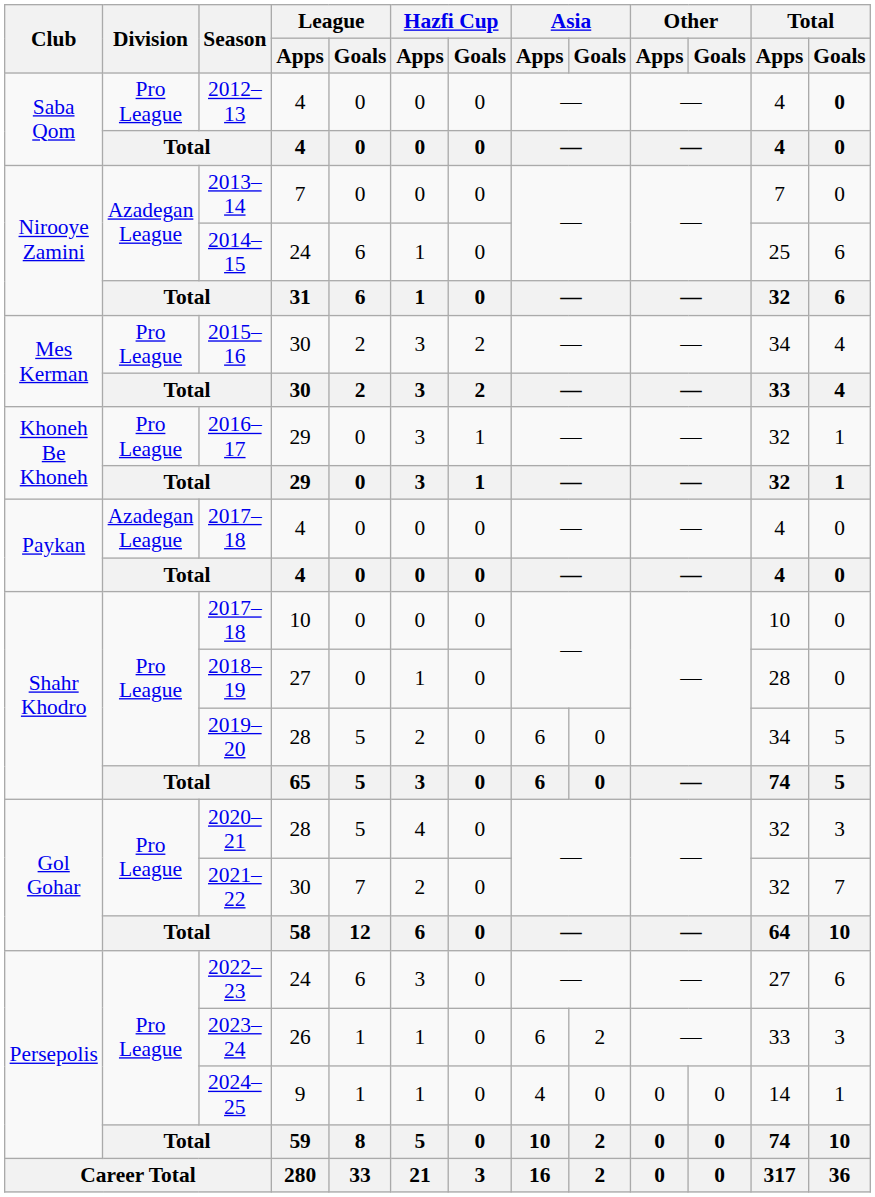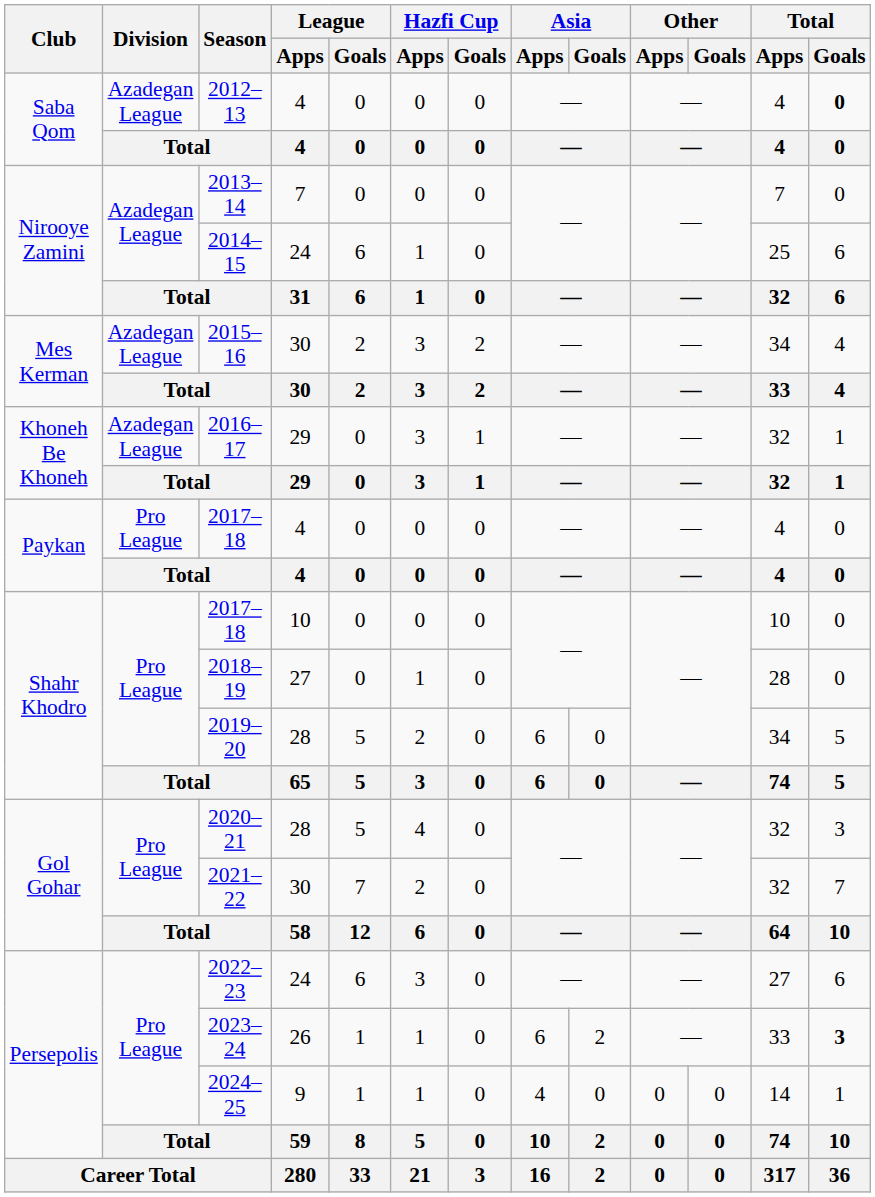 <table class="wikitable" style="text-align: center;">
 <tr>
 <th rowspan=2>Club</th>
 <th rowspan=2>Division</th>
 <th rowspan=2>Season</th>
 <th colspan=2>League</th>
 <th colspan=2><a href='#'>Hazfi Cup</a></th>
 <th colspan=2><a href='#'>Asia</a></th>
 <th colspan=2>Other</th>
 <th colspan=2>Total</th>
 </tr>
 <tr>
 <th>Apps</th>
 <th>Goals</th>
 <th>Apps</th>
 <th>Goals</th>
 <th>Apps</th>
 <th>Goals</th>
 <th>Apps</th>
 <th>Goals</th>
 <th>Apps</th>
 <th>Goals</th>
 </tr>
 <tr>
 <td rowspan="2"><a href='#'>Saba Qom</a></td>
-<td rowspan="1"><a href='#'>Pro League</a></td>
+<td rowspan="1"><a href='#'>Azadegan League</a></td>
 <td><a href='#'>2012–13</a></td>
 <td>4</td>
 <td>0</td>
 <td>0</td>
 <td>0</td>
 <td colspan=2>—</td>
 <td colspan=2>—</td>
 <td>4</td>
 <td><strong>0</strong></td>
 </tr>
 <tr>
 <th colspan=2>Total</th>
 <th>4</th>
 <th>0</th>
 <th>0</th>
 <th>0</th>
 <th colspan=2>—</th>
 <th colspan=2>—</th>
 <th>4</th>
 <th>0</th>
 </tr>
 <tr>
 <td rowspan="3"><a href='#'>Nirooye Zamini</a></td>
 <td rowspan="2"><a href='#'>Azadegan League</a></td>
 <td><a href='#'>2013–14</a></td>
 <td>7</td>
 <td>0</td>
 <td>0</td>
 <td>0</td>
 <td colspan="2" rowspan="2">—</td>
 <td colspan="2" rowspan="2">—</td>
 <td>7</td>
 <td>0</td>
 </tr>
 <tr>
 <td><a href='#'>2014–15</a></td>
 <td>24</td>
 <td>6</td>
 <td>1</td>
 <td>0</td>
 <td>25</td>
 <td>6</td>
 </tr>
 <tr>
 <th colspan=2>Total</th>
 <th>31</th>
 <th>6</th>
 <th>1</th>
 <th>0</th>
 <th colspan=2>—</th>
 <th colspan=2>—</th>
 <th>32</th>
 <th>6</th>
 </tr>
 <tr>
 <td rowspan="2"><a href='#'>Mes Kerman</a></td>
-<td rowspan="1"><a href='#'>Pro League</a></td>
+<td rowspan="1"><a href='#'>Azadegan League</a></td>
 <td><a href='#'>2015–16</a></td>
 <td>30</td>
 <td>2</td>
 <td>3</td>
 <td>2</td>
 <td colspan=2>—</td>
 <td colspan=2>—</td>
 <td>34</td>
 <td>4</td>
 </tr>
 <tr>
 <th colspan=2>Total</th>
 <th>30</th>
 <th>2</th>
 <th>3</th>
 <th>2</th>
 <th colspan=2>—</th>
 <th colspan=2>—</th>
 <th>33</th>
 <th>4</th>
 </tr>
 <tr>
 <td rowspan="2"><a href='#'>Khoneh Be Khoneh</a></td>
-<td rowspan="1"><a href='#'>Pro League</a></td>
+<td rowspan="1"><a href='#'>Azadegan League</a></td>
 <td><a href='#'>2016–17</a></td>
 <td>29</td>
 <td>0</td>
 <td>3</td>
 <td>1</td>
 <td colspan=2>—</td>
 <td colspan=2>—</td>
 <td>32</td>
 <td>1</td>
 </tr>
 <tr>
 <th colspan=2>Total</th>
 <th>29</th>
 <th>0</th>
 <th>3</th>
 <th>1</th>
 <th colspan=2>—</th>
 <th colspan=2>—</th>
 <th>32</th>
 <th>1</th>
 </tr>
 <tr>
 <td rowspan="2"><a href='#'>Paykan</a></td>
-<td rowspan="1"><a href='#'>Azadegan League</a></td>
+<td rowspan="1"><a href='#'>Pro League</a></td>
 <td><a href='#'>2017–18</a></td>
 <td>4</td>
 <td>0</td>
 <td>0</td>
 <td>0</td>
 <td colspan=2>—</td>
 <td colspan=2>—</td>
 <td>4</td>
 <td>0</td>
 </tr>
 <tr>
 <th colspan=2>Total</th>
 <th>4</th>
 <th>0</th>
 <th>0</th>
 <th>0</th>
 <th colspan=2>—</th>
 <th colspan=2>—</th>
 <th>4</th>
 <th>0</th>
 </tr>
 <tr>
 <td rowspan="4"><a href='#'>Shahr Khodro</a></td>
 <td rowspan="3"><a href='#'>Pro League</a></td>
 <td><a href='#'>2017–18</a></td>
 <td>10</td>
 <td>0</td>
 <td>0</td>
 <td>0</td>
 <td colspan="2" rowspan="2">—</td>
 <td colspan="2" rowspan="3">—</td>
 <td>10</td>
 <td>0</td>
 </tr>
 <tr>
 <td><a href='#'>2018–19</a></td>
 <td>27</td>
 <td>0</td>
 <td>1</td>
 <td>0</td>
 <td>28</td>
 <td>0</td>
 </tr>
 <tr>
 <td><a href='#'>2019–20</a></td>
 <td>28</td>
 <td>5</td>
 <td>2</td>
 <td>0</td>
 <td>6</td>
 <td>0</td>
 <td>34</td>
 <td>5</td>
 </tr>
 <tr>
 <th colspan=2>Total</th>
 <th>65</th>
 <th>5</th>
 <th>3</th>
 <th>0</th>
 <th>6</th>
 <th>0</th>
 <th colspan=2>—</th>
 <th>74</th>
 <th>5</th>
 </tr>
 <tr>
 <td rowspan="3"><a href='#'>Gol Gohar</a></td>
 <td rowspan="2"><a href='#'>Pro League</a></td>
 <td><a href='#'>2020–21</a></td>
 <td>28</td>
 <td>5</td>
 <td>4</td>
 <td>0</td>
 <td colspan="2" rowspan="2">—</td>
 <td colspan="2" rowspan="2">—</td>
 <td>32</td>
 <td>3</td>
 </tr>
 <tr>
 <td><a href='#'>2021–22</a></td>
 <td>30</td>
 <td>7</td>
 <td>2</td>
 <td>0</td>
 <td>32</td>
 <td>7</td>
 </tr>
 <tr>
 <th colspan=2>Total</th>
 <th>58</th>
 <th>12</th>
 <th>6</th>
 <th>0</th>
 <th colspan=2>—</th>
 <th colspan=2>—</th>
 <th>64</th>
 <th>10</th>
 </tr>
 <tr>
 <td rowspan="4"><a href='#'>Persepolis</a></td>
 <td rowspan="3"><a href='#'>Pro League</a></td>
 <td><a href='#'>2022–23</a></td>
 <td>24</td>
 <td>6</td>
 <td>3</td>
 <td>0</td>
 <td colspan=2>—</td>
 <td colspan=2>—</td>
 <td>27</td>
 <td>6</td>
 </tr>
 <tr>
 <td><a href='#'>2023–24</a></td>
 <td>26</td>
 <td>1</td>
 <td>1</td>
 <td>0</td>
 <td>6</td>
 <td>2</td>
 <td colspan="2">—</td>
 <td>33</td>
-<td>3</td>
+<td><strong>3</strong></td>
 </tr>
 <tr>
 <td><a href='#'>2024–25</a></td>
 <td>9</td>
 <td>1</td>
 <td>1</td>
 <td>0</td>
 <td>4</td>
 <td>0</td>
 <td>0</td>
 <td>0</td>
 <td>14</td>
 <td>1</td>
 </tr>
 <tr>
 <th colspan=2>Total</th>
 <th>59</th>
 <th>8</th>
 <th>5</th>
 <th>0</th>
 <th>10</th>
 <th>2</th>
 <th>0</th>
 <th>0</th>
 <th>74</th>
 <th>10</th>
 </tr>
 <tr>
 <th colspan="3">Career Total</th>
 <th>280</th>
 <th>33</th>
 <th>21</th>
 <th>3</th>
 <th>16</th>
 <th>2</th>
 <th>0</th>
 <th>0</th>
 <th>317</th>
 <th>36</th>
 </tr>
 </table>
